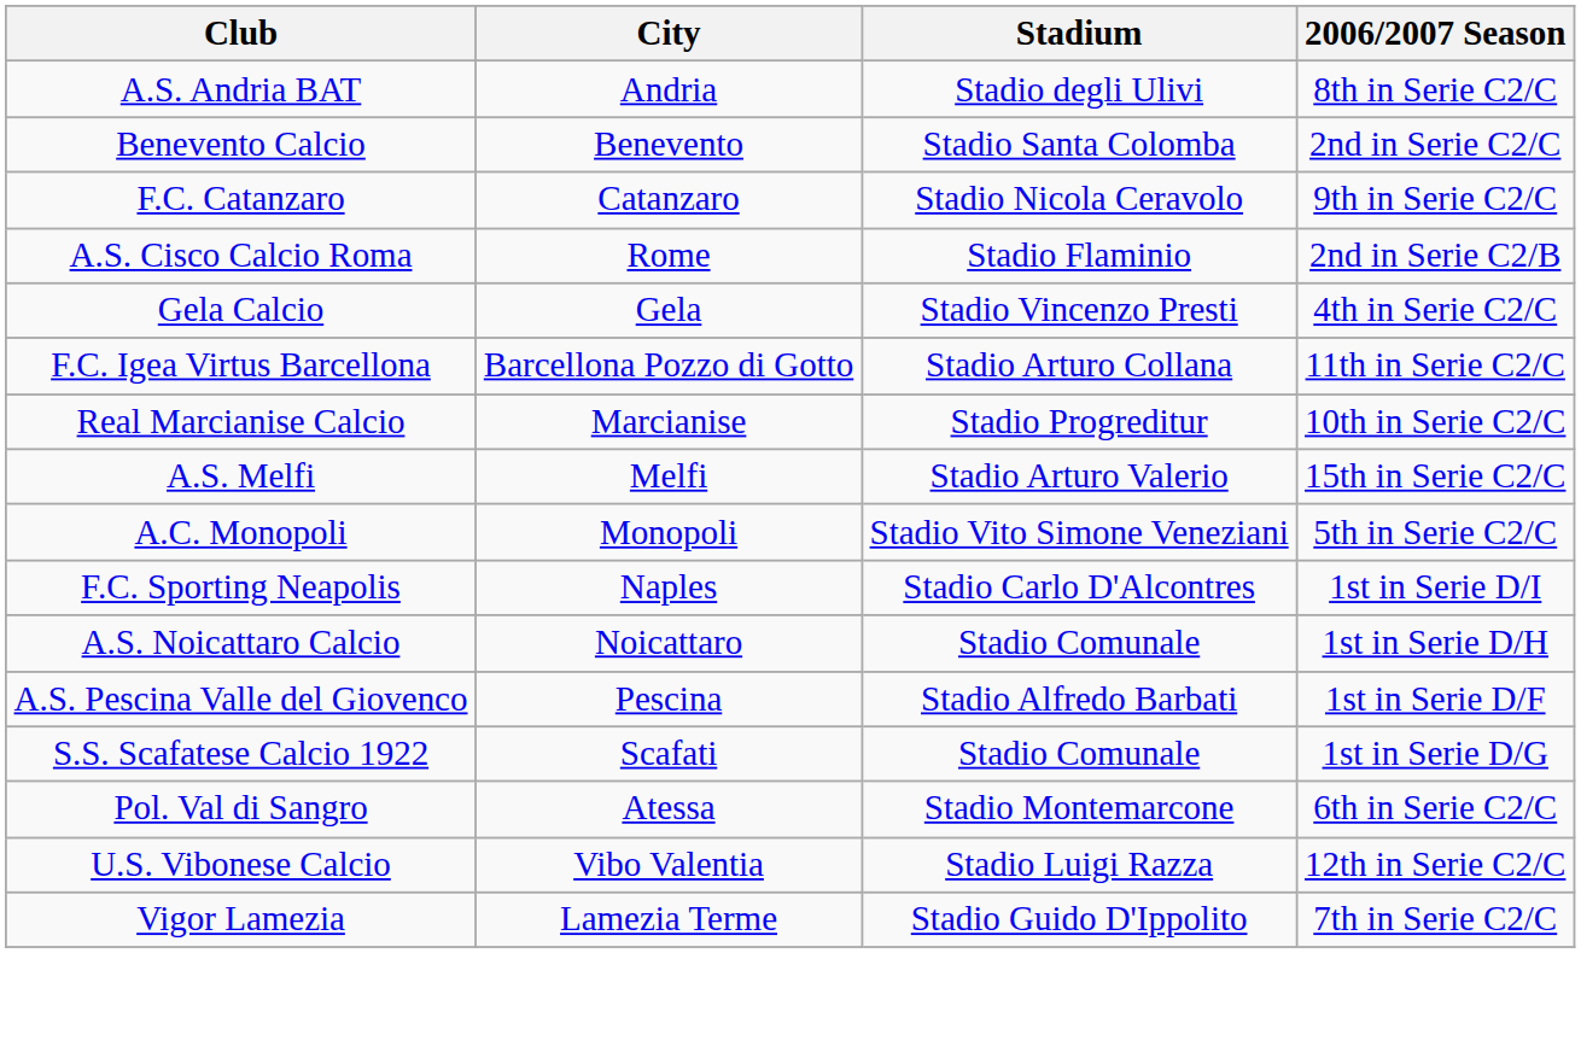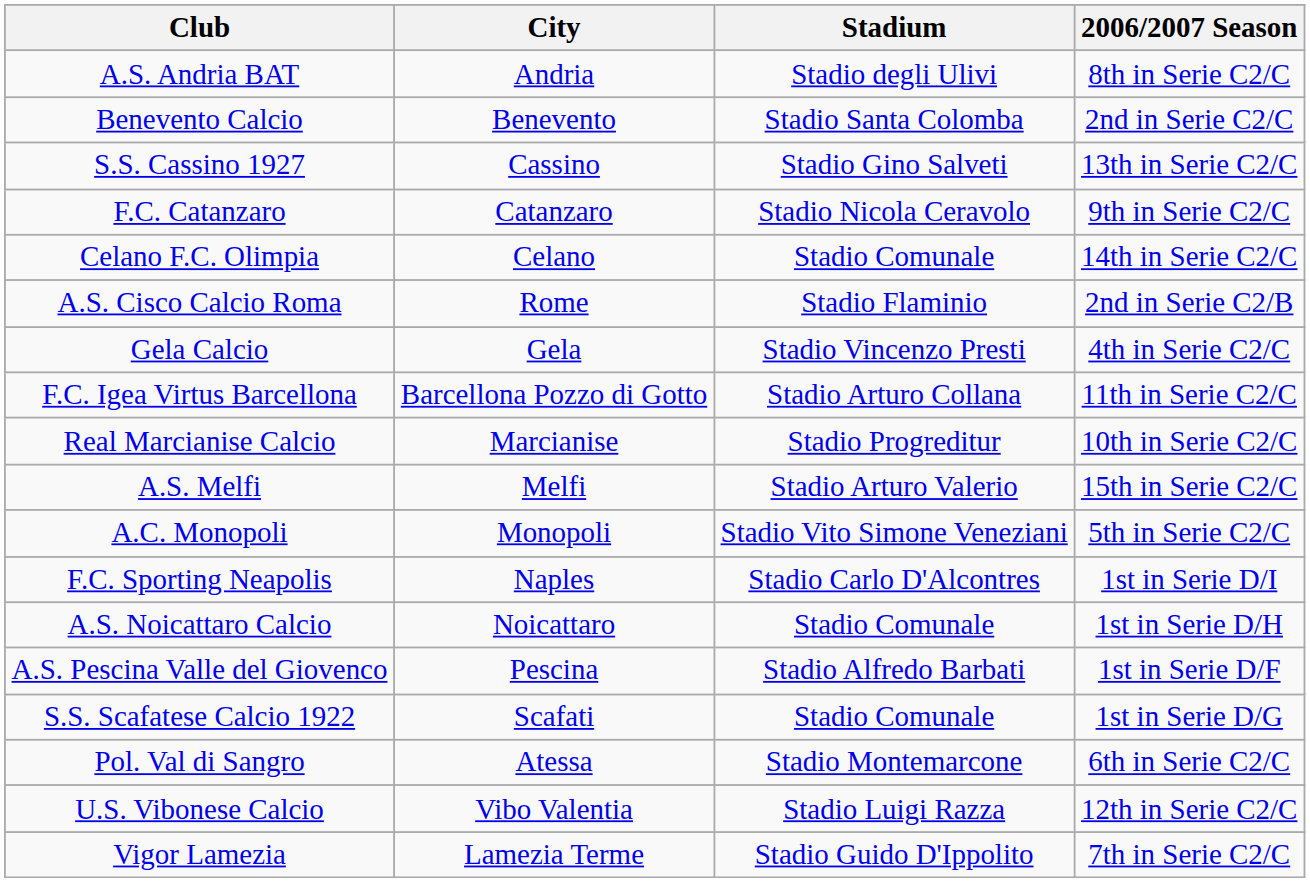 <table class="wikitable" style="text-align: center;">
 <tr>
 <th>Club</th>
 <th>City</th>
 <th>Stadium</th>
 <th>2006/2007 Season</th>
 </tr>
 <tr>
 <td><a href='#'>A.S. Andria BAT</a></td>
 <td><a href='#'>Andria</a></td>
 <td><a href='#'>Stadio degli Ulivi</a></td>
 <td><a href='#'>8th in Serie C2/C</a></td>
 </tr>
 <tr>
 <td><a href='#'>Benevento Calcio</a></td>
 <td><a href='#'>Benevento</a></td>
 <td><a href='#'>Stadio Santa Colomba</a></td>
 <td><a href='#'>2nd in Serie C2/C</a></td>
 </tr>
 <tr>
+<td><a href='#'>S.S. Cassino 1927</a></td>
+<td><a href='#'>Cassino</a></td>
+<td><a href='#'>Stadio Gino Salveti</a></td>
+<td><a href='#'>13th in Serie C2/C</a></td>
+</tr>
+<tr>
 <td><a href='#'>F.C. Catanzaro</a></td>
 <td><a href='#'>Catanzaro</a></td>
 <td><a href='#'>Stadio Nicola Ceravolo</a></td>
 <td><a href='#'>9th in Serie C2/C</a></td>
+</tr>
+<tr>
+<td><a href='#'>Celano F.C. Olimpia</a></td>
+<td><a href='#'>Celano</a></td>
+<td><a href='#'>Stadio Comunale</a></td>
+<td><a href='#'>14th in Serie C2/C</a></td>
 </tr>
 <tr>
 <td><a href='#'>A.S. Cisco Calcio Roma</a></td>
 <td><a href='#'>Rome</a></td>
 <td><a href='#'>Stadio Flaminio</a></td>
 <td><a href='#'>2nd in Serie C2/B</a></td>
 </tr>
 <tr>
 <td><a href='#'>Gela Calcio</a></td>
 <td><a href='#'>Gela</a></td>
 <td><a href='#'>Stadio Vincenzo Presti</a></td>
 <td><a href='#'>4th in Serie C2/C</a></td>
 </tr>
 <tr>
 <td><a href='#'>F.C. Igea Virtus Barcellona</a></td>
 <td><a href='#'>Barcellona Pozzo di Gotto</a></td>
 <td><a href='#'>Stadio Arturo Collana</a></td>
 <td><a href='#'>11th in Serie C2/C</a></td>
 </tr>
 <tr>
 <td><a href='#'>Real Marcianise Calcio</a></td>
 <td><a href='#'>Marcianise</a></td>
 <td><a href='#'>Stadio Progreditur</a></td>
 <td><a href='#'>10th in Serie C2/C</a></td>
 </tr>
 <tr>
 <td><a href='#'>A.S. Melfi</a></td>
 <td><a href='#'>Melfi</a></td>
 <td><a href='#'>Stadio Arturo Valerio</a></td>
 <td><a href='#'>15th in Serie C2/C</a></td>
 </tr>
 <tr>
 <td><a href='#'>A.C. Monopoli</a></td>
 <td><a href='#'>Monopoli</a></td>
 <td><a href='#'>Stadio Vito Simone Veneziani</a></td>
 <td><a href='#'>5th in Serie C2/C</a></td>
 </tr>
 <tr>
 <td><a href='#'>F.C. Sporting Neapolis</a></td>
 <td><a href='#'>Naples</a></td>
 <td><a href='#'>Stadio Carlo D'Alcontres</a></td>
 <td><a href='#'>1st in Serie D/I</a></td>
 </tr>
 <tr>
 <td><a href='#'>A.S. Noicattaro Calcio</a></td>
 <td><a href='#'>Noicattaro</a></td>
 <td><a href='#'>Stadio Comunale</a></td>
 <td><a href='#'>1st in Serie D/H</a></td>
 </tr>
 <tr>
 <td><a href='#'>A.S. Pescina Valle del Giovenco</a></td>
 <td><a href='#'>Pescina</a></td>
 <td><a href='#'>Stadio Alfredo Barbati</a></td>
 <td><a href='#'>1st in Serie D/F</a></td>
 </tr>
 <tr>
 <td><a href='#'>S.S. Scafatese Calcio 1922</a></td>
 <td><a href='#'>Scafati</a></td>
 <td><a href='#'>Stadio Comunale</a></td>
 <td><a href='#'>1st in Serie D/G</a></td>
 </tr>
 <tr>
 <td><a href='#'>Pol. Val di Sangro</a></td>
 <td><a href='#'>Atessa</a></td>
 <td><a href='#'>Stadio Montemarcone</a></td>
 <td><a href='#'>6th in Serie C2/C</a></td>
 </tr>
 <tr>
 <td><a href='#'>U.S. Vibonese Calcio</a></td>
 <td><a href='#'>Vibo Valentia</a></td>
 <td><a href='#'>Stadio Luigi Razza</a></td>
 <td><a href='#'>12th in Serie C2/C</a></td>
 </tr>
 <tr>
 <td><a href='#'>Vigor Lamezia</a></td>
 <td><a href='#'>Lamezia Terme</a></td>
 <td><a href='#'>Stadio Guido D'Ippolito</a></td>
 <td><a href='#'>7th in Serie C2/C</a></td>
 </tr>
 </table>
